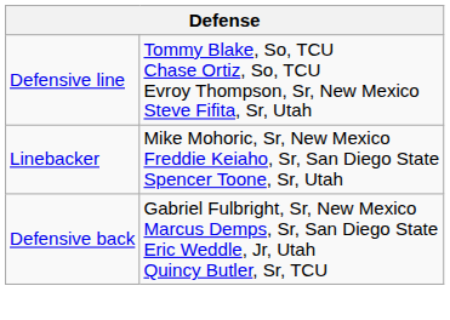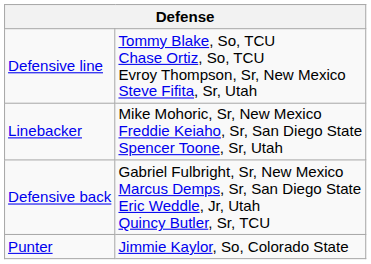 <table class="wikitable" style="font-size: 90%;">
 <tr>
 <th colspan="2">Defense</th>
 </tr>
 <tr>
 <td><a href='#'>Defensive line</a></td>
 <td><a href='#'>Tommy Blake</a>, So, TCU<br><a href='#'>Chase Ortiz</a>, So, TCU<br>Evroy Thompson, Sr, New Mexico<br><a href='#'>Steve Fifita</a>, Sr, Utah</td>
 </tr>
 <tr>
 <td><a href='#'>Linebacker</a></td>
 <td>Mike Mohoric, Sr, New Mexico<br><a href='#'>Freddie Keiaho</a>, Sr, San Diego State<br><a href='#'>Spencer Toone</a>, Sr, Utah</td>
 </tr>
 <tr>
 <td><a href='#'>Defensive back</a></td>
 <td>Gabriel Fulbright, Sr, New Mexico<br><a href='#'>Marcus Demps</a>, Sr, San Diego State<br><a href='#'>Eric Weddle</a>, Jr, Utah<br><a href='#'>Quincy Butler</a>, Sr, TCU</td>
 </tr>
+<tr>
+<td><a href='#'>Punter</a></td>
+<td><a href='#'>Jimmie Kaylor</a>, So, Colorado State</td>
+</tr>
 </table>
